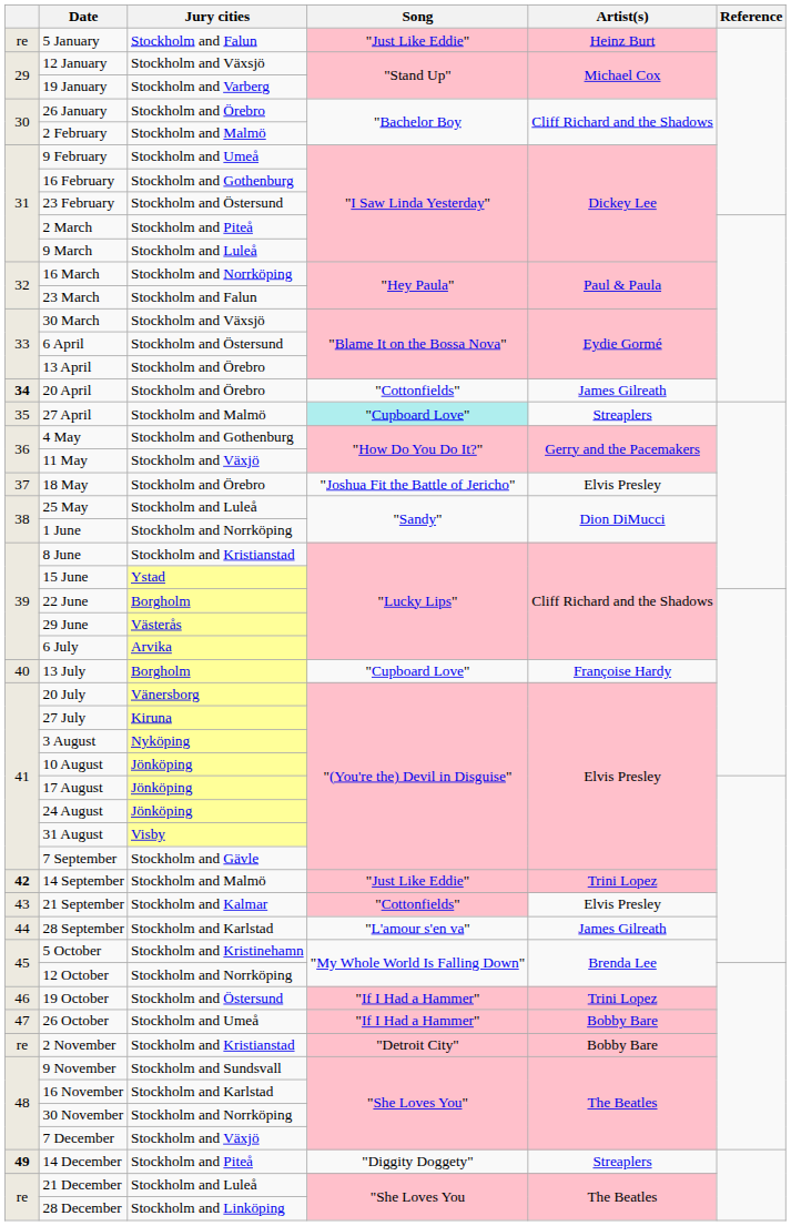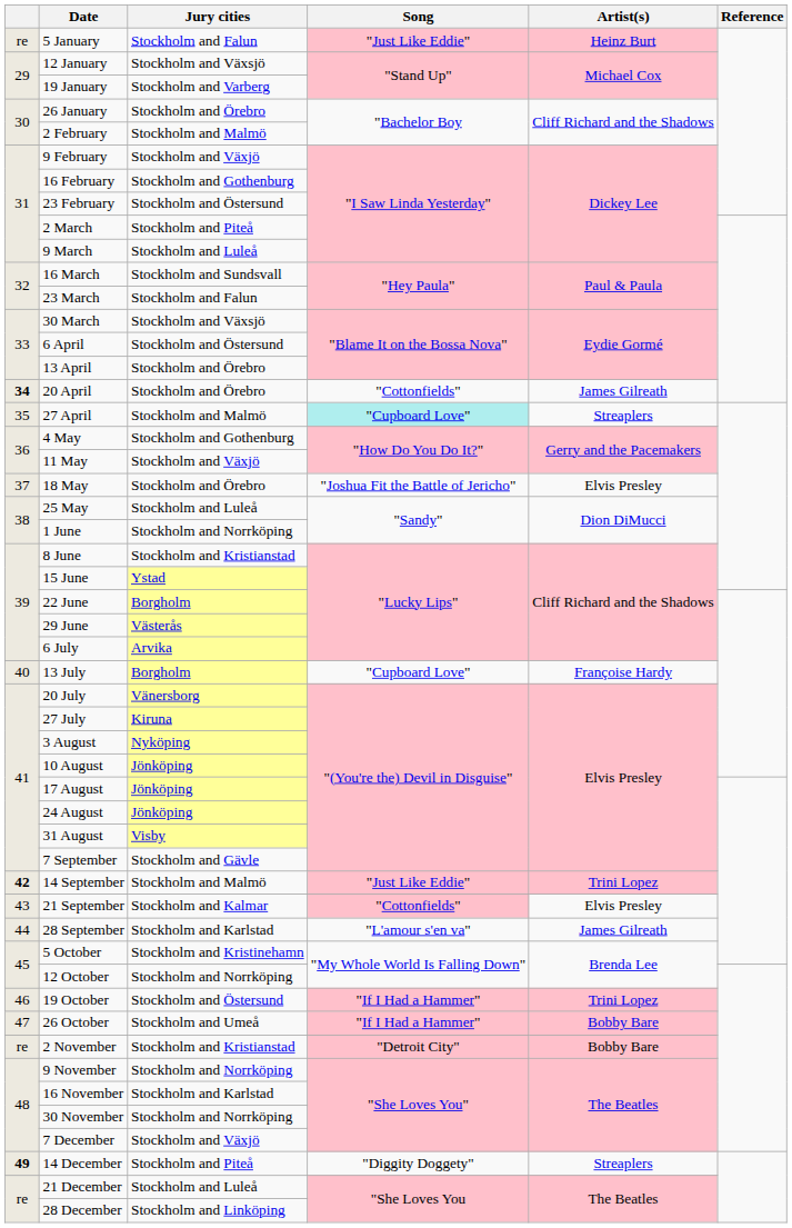 <table class="wikitable">
 <tr>
 <th width="30"></th>
 <th>Date</th>
 <th>Jury cities</th>
 <th>Song</th>
 <th>Artist(s)</th>
 <th>Reference</th>
 </tr>
 <tr>
 <td align="center" bgcolor="#EDEAE0">re</td>
 <td>5 January</td>
 <td><a href='#'>Stockholm</a> and <a href='#'>Falun</a></td>
 <td align="center" bgcolor="pink">"<a href='#'>Just Like Eddie</a>"</td>
 <td align="center" bgcolor="pink"><a href='#'>Heinz Burt</a></td>
 <td rowspan="8" align="center"></td>
 </tr>
 <tr>
 <td rowspan="2" align="center" bgcolor="#EDEAE0">29</td>
 <td>12 January</td>
 <td>Stockholm and Växsjö</td>
 <td rowspan="2" align="center" bgcolor="pink">"Stand Up"</td>
 <td rowspan="2" align="center" bgcolor="pink"><a href='#'>Michael Cox</a></td>
 </tr>
 <tr>
 <td>19 January</td>
 <td>Stockholm and <a href='#'>Varberg</a></td>
 </tr>
 <tr>
 <td rowspan="2" align="center" bgcolor="#EDEAE0">30</td>
 <td>26 January</td>
 <td>Stockholm and <a href='#'>Örebro</a></td>
 <td rowspan="2" align="center">"<a href='#'>Bachelor Boy</a></td>
 <td rowspan="2" align="center"><a href='#'>Cliff Richard and the Shadows</a></td>
 </tr>
 <tr>
 <td>2 February</td>
 <td>Stockholm and <a href='#'>Malmö</a></td>
 </tr>
 <tr>
 <td rowspan="5" align="center" bgcolor="#EDEAE0">31</td>
 <td>9 February</td>
-<td>Stockholm and <a href='#'>Umeå</a></td>
+<td>Stockholm and <a href='#'>Växjö</a></td>
 <td rowspan="5" align="center" bgcolor="pink">"<a href='#'>I Saw Linda Yesterday</a>"</td>
 <td rowspan="5" align="center" bgcolor="pink"><a href='#'>Dickey Lee</a></td>
 </tr>
 <tr>
 <td>16 February</td>
 <td>Stockholm and <a href='#'>Gothenburg</a></td>
 </tr>
 <tr>
 <td>23 February</td>
 <td>Stockholm and Östersund</td>
 </tr>
 <tr>
 <td>2 March</td>
 <td>Stockholm and <a href='#'>Piteå</a></td>
 <td rowspan="8" align="center"></td>
 </tr>
 <tr>
 <td>9 March</td>
 <td>Stockholm and <a href='#'>Luleå</a></td>
 </tr>
 <tr>
 <td rowspan="2" align="center" bgcolor="#EDEAE0">32</td>
 <td>16 March</td>
-<td>Stockholm and <a href='#'>Norrköping</a></td>
+<td>Stockholm and Sundsvall</td>
 <td rowspan="2" align="center" bgcolor="pink">"<a href='#'>Hey Paula</a>"</td>
 <td rowspan="2" align="center" bgcolor="pink"><a href='#'>Paul & Paula</a></td>
 </tr>
 <tr>
 <td>23 March</td>
 <td>Stockholm and Falun</td>
 </tr>
 <tr>
 <td rowspan="3" align="center" bgcolor="#EDEAE0">33</td>
 <td>30 March</td>
 <td>Stockholm and Växsjö</td>
 <td rowspan="3" align="center" bgcolor="pink">"<a href='#'>Blame It on the Bossa Nova</a>"</td>
 <td rowspan="3" align="center" bgcolor="pink"><a href='#'>Eydie Gormé</a></td>
 </tr>
 <tr>
 <td>6 April</td>
 <td>Stockholm and Östersund</td>
 </tr>
 <tr>
 <td>13 April</td>
 <td>Stockholm and Örebro</td>
 </tr>
 <tr>
 <td align="center" bgcolor="#EDEAE0"><strong>34</strong></td>
 <td>20 April</td>
 <td>Stockholm and Örebro</td>
 <td align="center">"<a href='#'>Cottonfields</a>"</td>
 <td align="center"><a href='#'>James Gilreath</a></td>
 </tr>
 <tr>
 <td align="center" bgcolor="#EDEAE0">35</td>
 <td>27 April</td>
 <td>Stockholm and Malmö</td>
 <td align="center" style="background: paleturquoise;">"<a href='#'>Cupboard Love</a>"</td>
 <td align="center"><a href='#'>Streaplers</a></td>
 <td rowspan="8" align="center"></td>
 </tr>
 <tr>
 <td rowspan="2" align="center" bgcolor="#EDEAE0">36</td>
 <td>4 May</td>
 <td>Stockholm and Gothenburg</td>
 <td rowspan="2" align="center" bgcolor="pink">"<a href='#'>How Do You Do It?</a>"</td>
 <td rowspan="2" align="center" bgcolor="pink"><a href='#'>Gerry and the Pacemakers</a></td>
 </tr>
 <tr>
 <td>11 May</td>
 <td>Stockholm and <a href='#'>Växjö</a></td>
 </tr>
 <tr>
 <td align="center" bgcolor="#EDEAE0">37</td>
 <td>18 May</td>
 <td>Stockholm and Örebro</td>
 <td align="center">"<a href='#'>Joshua Fit the Battle of Jericho</a>"</td>
 <td align="center">Elvis Presley</td>
 </tr>
 <tr>
 <td rowspan="2" align="center" bgcolor="#EDEAE0">38</td>
 <td>25 May</td>
 <td>Stockholm and Luleå</td>
 <td rowspan="2" align="center">"<a href='#'>Sandy</a>"</td>
 <td rowspan="2" align="center"><a href='#'>Dion DiMucci</a></td>
 </tr>
 <tr>
 <td>1 June</td>
 <td>Stockholm and Norrköping</td>
 </tr>
 <tr>
 <td rowspan="5" align="center" bgcolor="#EDEAE0">39</td>
 <td>8 June</td>
 <td>Stockholm and <a href='#'>Kristianstad</a></td>
 <td rowspan="5" align="center" bgcolor="pink">"<a href='#'>Lucky Lips</a>"</td>
 <td rowspan="5" align="center" bgcolor="pink">Cliff Richard and the Shadows</td>
 </tr>
 <tr>
 <td>15 June</td>
 <td bgcolor="#FFFF99"><a href='#'>Ystad</a></td>
 </tr>
 <tr>
 <td>22 June</td>
 <td bgcolor="#FFFF99"><a href='#'>Borgholm</a></td>
 <td rowspan="8" align="center"></td>
 </tr>
 <tr>
 <td>29 June</td>
 <td bgcolor="#FFFF99"><a href='#'>Västerås</a></td>
 </tr>
 <tr>
 <td>6 July</td>
 <td bgcolor="#FFFF99"><a href='#'>Arvika</a></td>
 </tr>
 <tr>
 <td align="center" bgcolor="#EDEAE0">40</td>
 <td>13 July</td>
 <td bgcolor="#FFFF99"><a href='#'>Borgholm</a></td>
 <td align="center">"<a href='#'>Cupboard Love</a>"</td>
 <td align="center"><a href='#'>Françoise Hardy</a></td>
 </tr>
 <tr>
 <td rowspan="8" align="center" bgcolor="#EDEAE0">41</td>
 <td>20 July</td>
 <td bgcolor="#FFFF99"><a href='#'>Vänersborg</a></td>
 <td rowspan="8" align="center" bgcolor="pink">"<a href='#'>(You're the) Devil in Disguise</a>"</td>
 <td rowspan="8" align="center" bgcolor="pink">Elvis Presley</td>
 </tr>
 <tr>
 <td>27 July</td>
 <td bgcolor="#FFFF99"><a href='#'>Kiruna</a></td>
 </tr>
 <tr>
 <td>3 August</td>
 <td bgcolor="#FFFF99"><a href='#'>Nyköping</a></td>
 </tr>
 <tr>
 <td>10 August</td>
 <td bgcolor="#FFFF99"><a href='#'>Jönköping</a></td>
 </tr>
 <tr>
 <td>17 August</td>
 <td bgcolor="#FFFF99"><a href='#'>Jönköping</a></td>
 <td rowspan="8" align="center"></td>
 </tr>
 <tr>
 <td>24 August</td>
 <td bgcolor="#FFFF99"><a href='#'>Jönköping</a></td>
 </tr>
 <tr>
 <td>31 August</td>
 <td bgcolor="#FFFF99"><a href='#'>Visby</a></td>
 </tr>
 <tr>
 <td>7 September</td>
 <td>Stockholm and <a href='#'>Gävle</a></td>
 </tr>
 <tr>
 <td align="center" bgcolor="#EDEAE0"><strong>42</strong></td>
 <td>14 September</td>
 <td>Stockholm and Malmö</td>
 <td align="center" bgcolor="pink">"<a href='#'>Just Like Eddie</a>"</td>
 <td align="center" bgcolor="pink"><a href='#'>Trini Lopez</a></td>
 </tr>
 <tr>
 <td align="center" bgcolor="#EDEAE0">43</td>
 <td>21 September</td>
 <td>Stockholm and <a href='#'>Kalmar</a></td>
 <td align="center" style="background: pink;">"<a href='#'>Cottonfields</a>"</td>
 <td align="center">Elvis Presley</td>
 </tr>
 <tr>
 <td align="center" bgcolor="#EDEAE0">44</td>
 <td>28 September</td>
 <td>Stockholm and Karlstad</td>
 <td align="center">"<a href='#'>L'amour s'en va</a>"</td>
 <td align="center"><a href='#'>James Gilreath</a></td>
 </tr>
 <tr>
 <td rowspan="2" align="center" bgcolor="#EDEAE0">45</td>
 <td>5 October</td>
 <td>Stockholm and <a href='#'>Kristinehamn</a></td>
 <td rowspan="2" align="center">"<a href='#'>My Whole World Is Falling Down</a>"</td>
 <td rowspan="2" align="center"><a href='#'>Brenda Lee</a></td>
 </tr>
 <tr>
 <td>12 October</td>
 <td>Stockholm and Norrköping</td>
 <td rowspan="8" align="center"></td>
 </tr>
 <tr>
 <td align="center" bgcolor="#EDEAE0">46</td>
 <td>19 October</td>
 <td>Stockholm and <a href='#'>Östersund</a></td>
 <td align="center" bgcolor="pink">"<a href='#'>If I Had a Hammer</a>"</td>
 <td align="center" bgcolor="pink"><a href='#'>Trini Lopez</a></td>
 </tr>
 <tr>
 <td align="center" bgcolor="#EDEAE0">47</td>
 <td>26 October</td>
 <td>Stockholm and Umeå</td>
 <td align="center" bgcolor="pink">"<a href='#'>If I Had a Hammer</a>"</td>
 <td align="center" bgcolor="pink"><a href='#'>Bobby Bare</a></td>
 </tr>
 <tr>
 <td align="center" bgcolor="#EDEAE0">re</td>
 <td>2 November</td>
 <td>Stockholm and <a href='#'>Kristianstad</a></td>
 <td align="center" bgcolor="pink">"Detroit City"</td>
 <td align="center" bgcolor="pink">Bobby Bare</td>
 </tr>
 <tr>
 <td rowspan="4" align="center" bgcolor="#EDEAE0">48</td>
 <td>9 November</td>
-<td>Stockholm and Sundsvall</td>
+<td>Stockholm and <a href='#'>Norrköping</a></td>
 <td rowspan="4" align="center" bgcolor="pink">"<a href='#'>She Loves You</a>"</td>
 <td rowspan="4" align="center" bgcolor="pink"><a href='#'>The Beatles</a></td>
 </tr>
 <tr>
 <td>16 November</td>
 <td>Stockholm and Karlstad</td>
 </tr>
 <tr>
 <td>30 November</td>
 <td>Stockholm and Norrköping</td>
 </tr>
 <tr>
 <td>7 December</td>
 <td>Stockholm and <a href='#'>Växjö</a></td>
 </tr>
 <tr>
 <td align="center" bgcolor="#EDEAE0"><strong>49</strong></td>
 <td>14 December</td>
 <td>Stockholm and <a href='#'>Piteå</a></td>
 <td align="center">"Diggity Doggety"</td>
 <td align="center"><a href='#'>Streaplers</a></td>
 <td rowspan="3" align="center"></td>
 </tr>
 <tr>
 <td rowspan="2" align="center" bgcolor="#EDEAE0">re</td>
 <td>21 December</td>
 <td>Stockholm and Luleå</td>
 <td rowspan="2" align="center" bgcolor="pink">"She Loves You</td>
 <td rowspan="2" align="center" bgcolor="pink">The Beatles</td>
 </tr>
 <tr>
 <td>28 December</td>
 <td>Stockholm and <a href='#'>Linköping</a></td>
 </tr>
 </table>
